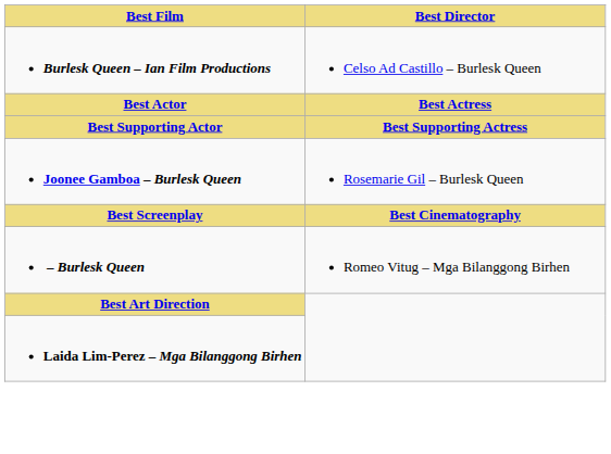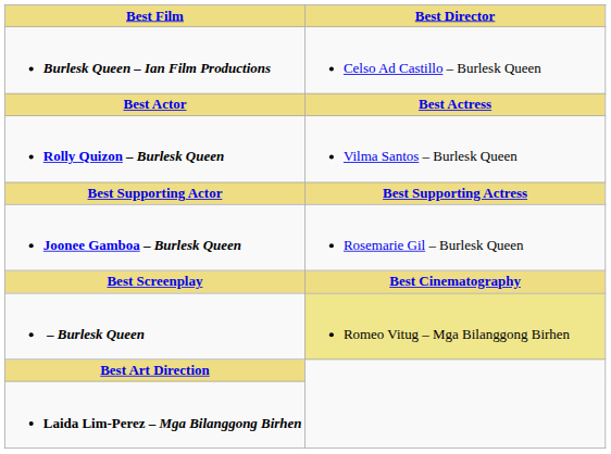 <table class=wikitable>
 <tr>
 <th style="background:#EEDD82; width:50%"><a href='#'>Best Film</a></th>
 <th style="background:#EEDD82; width:50%"><a href='#'>Best Director</a></th>
 </tr>
 <tr>
 <td valign="top"><br><ul><li><strong><em>Burlesk Queen<em> – Ian Film Productions<strong></li></ul></td>
 <td valign="top"><br><ul><li></strong><a href='#'>Celso Ad Castillo</a> – </em>Burlesk Queen</em></strong></li></ul></td>
 </tr>
 <tr>
 <th style="background:#EEDD82; width:50%"><a href='#'>Best Actor</a></th>
 <th style="background:#EEDD82; width:50%"><a href='#'>Best Actress</a></th>
+</tr>
+<tr>
+<td valign="top"><br><ul><li><strong><a href='#'>Rolly Quizon</a> – <em>Burlesk Queen<strong><em></li></ul></td>
+<td valign="top"><br><ul><li></strong><a href='#'>Vilma Santos</a> – </em>Burlesk Queen</em></strong></li></ul></td>
 </tr>
 <tr>
 <th style="background:#EEDD82; width:50%"><a href='#'>Best Supporting Actor</a></th>
 <th style="background:#EEDD82; width:50%"><a href='#'>Best Supporting Actress</a></th>
 </tr>
 <tr>
 <td valign="top"><br><ul><li><strong><a href='#'>Joonee Gamboa</a> – <em>Burlesk Queen<strong><em></li></ul></td>
 <td valign="top"><strong><br><ul><li></strong><a href='#'>Rosemarie Gil</a> – </em>Burlesk Queen</em></strong></li></ul></strong></td>
 </tr>
 <tr>
 <th style="background:#EEDD82; width:50%"><a href='#'>Best Screenplay</a></th>
 <th style="background:#EEDD82; width:50%"><a href='#'>Best Cinematography</a></th>
 </tr>
 <tr>
 <td valign="top"><br><ul><li><strong> – <em>Burlesk Queen<strong><em></li></ul></td>
-<td valign="top"><br><ul><li></strong>Romeo Vitug – </em>Mga Bilanggong Birhen</em></strong></li></ul></td>
+<td valign="top" style="background: khaki;"><br><ul><li></strong>Romeo Vitug – </em>Mga Bilanggong Birhen</em></strong></li></ul></td>
 </tr>
 <tr>
 <th style="background:#EEDD82; width:50%"><a href='#'>Best Art Direction</a></th>
 </tr>
 <tr>
 <td valign="top"><br><ul><li><strong>Laida Lim-Perez – <em>Mga Bilanggong Birhen<strong><em></li></ul></td>
 </tr>
 </table>
